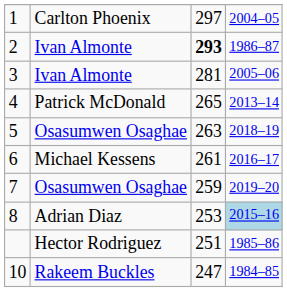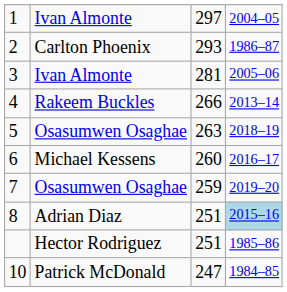 <table class="wikitable">
 <tr>
 </tr>
 <tr>
 <td>1</td>
-<td>Carlton Phoenix</td>
+<td><a href='#'>Ivan Almonte</a></td>
 <td>297</td>
 <td style="font-size:80%;"><a href='#'>2004–05</a></td>
 </tr>
 <tr>
 <td>2</td>
-<td><a href='#'>Ivan Almonte</a></td>
-<td><strong>293</strong></td>
+<td>Carlton Phoenix</td>
+<td>293</td>
 <td style="font-size:80%;"><a href='#'>1986–87</a></td>
 </tr>
 <tr>
 <td>3</td>
 <td><a href='#'>Ivan Almonte</a></td>
 <td>281</td>
 <td style="font-size:80%;"><a href='#'>2005–06</a></td>
 </tr>
 <tr>
 <td>4</td>
-<td>Patrick McDonald</td>
-<td>265</td>
+<td><a href='#'>Rakeem Buckles</a></td>
+<td>266</td>
 <td style="font-size:80%;"><a href='#'>2013–14</a></td>
 </tr>
 <tr>
 <td>5</td>
 <td><a href='#'>Osasumwen Osaghae</a></td>
 <td>263</td>
 <td style="font-size:80%;"><a href='#'>2018–19</a></td>
 </tr>
 <tr>
 <td>6</td>
 <td>Michael Kessens</td>
-<td>261</td>
+<td>260</td>
 <td style="font-size:80%;"><a href='#'>2016–17</a></td>
 </tr>
 <tr>
 <td>7</td>
 <td><a href='#'>Osasumwen Osaghae</a></td>
 <td>259</td>
 <td style="font-size:80%;"><a href='#'>2019–20</a></td>
 </tr>
 <tr>
 <td>8</td>
 <td>Adrian Diaz</td>
-<td>253</td>
+<td>251</td>
 <td style="background: lightblue; font-size:80%;"><a href='#'>2015–16</a></td>
 </tr>
 <tr>
 <td></td>
 <td>Hector Rodriguez</td>
 <td>251</td>
 <td style="font-size:80%;"><a href='#'>1985–86</a></td>
 </tr>
 <tr>
 <td>10</td>
-<td><a href='#'>Rakeem Buckles</a></td>
+<td>Patrick McDonald</td>
 <td>247</td>
 <td style="font-size:80%;"><a href='#'>1984–85</a></td>
 </tr>
 </table>
